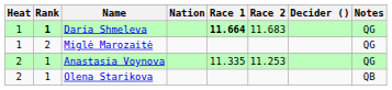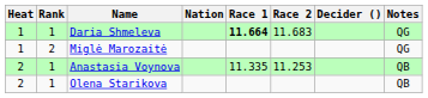 <table class="wikitable sortable" style="text-align:center">
 <tr>
 <th>Heat</th>
 <th>Rank</th>
 <th>Name</th>
 <th>Nation</th>
 <th>Race 1</th>
 <th>Race 2</th>
 <th>Decider ()</th>
 <th>Notes</th>
 </tr>
 <tr bgcolor=bbffbb>
 <td>1</td>
-<td><strong>1</strong></td>
+<td>1</td>
 <td align=left><a href='#'>Daria Shmeleva</a></td>
 <td align=left></td>
 <td><strong>11.664</strong></td>
 <td>11.683</td>
 <td></td>
 <td>QG</td>
 </tr>
 <tr>
 <td>1</td>
 <td>2</td>
 <td align=left><a href='#'>Miglė Marozaitė</a></td>
 <td align=left></td>
 <td></td>
 <td></td>
 <td></td>
 <td>QG</td>
 </tr>
 <tr bgcolor=bbffbb>
 <td>2</td>
 <td>1</td>
 <td align=left><a href='#'>Anastasia Voynova</a></td>
 <td align=left></td>
 <td>11.335</td>
 <td>11.253</td>
 <td></td>
-<td>QG</td>
+<td>QB</td>
 </tr>
 <tr>
 <td>2</td>
 <td>1</td>
 <td align=left><a href='#'>Olena Starikova</a></td>
 <td align=left></td>
 <td></td>
 <td></td>
 <td></td>
 <td>QB</td>
 </tr>
 </table>
